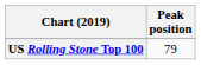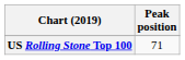 <table class="wikitable sortable plainrowheaders" style="text-align:center">
 <tr>
 <th>Chart (2019)</th>
 <th>Peak<br>position</th>
 </tr>
 <tr>
 </tr>
 <tr>
 </tr>
 <tr>
 </tr>
 <tr>
 </tr>
 <tr>
 </tr>
 <tr>
 <th scope="row">US <a href='#'><em>Rolling Stone</em> Top 100</a></th>
-<td>79</td>
+<td>71</td>
 </tr>
 </table>
